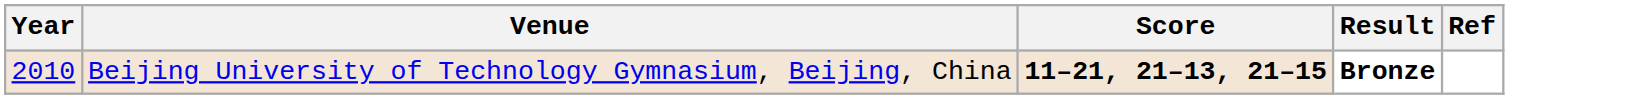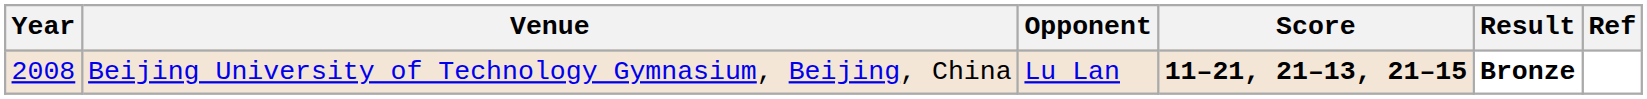 <table class="sortable wikitable" style="font-size: 90%">
 <tr>
 <th>Year</th>
 <th>Venue</th>
+<th>Opponent</th>
 <th>Score</th>
 <th>Result</th>
 <th>Ref</th>
 </tr>
 <tr style="background:#F3E6D7">
-<td align="center"><a href='#'>2010</a></td>
+<td align="center"><a href='#'>2008</a></td>
 <td align="left"><a href='#'>Beijing University of Technology Gymnasium</a>, <a href='#'>Beijing</a>, China</td>
+<td align="left"> <a href='#'>Lu Lan</a></td>
 <td align="left"><strong>11–21, 21–13, 21–15</strong></td>
 <td style="text-align:left; background:white"> <strong>Bronze</strong></td>
 <td style="text-align:center; background:white"></td>
 </tr>
 </table>
